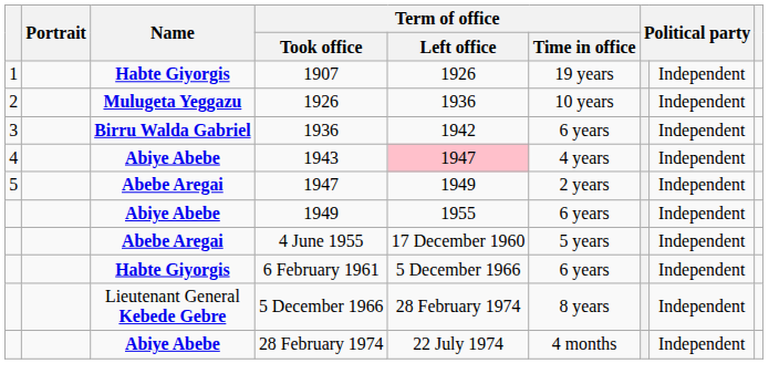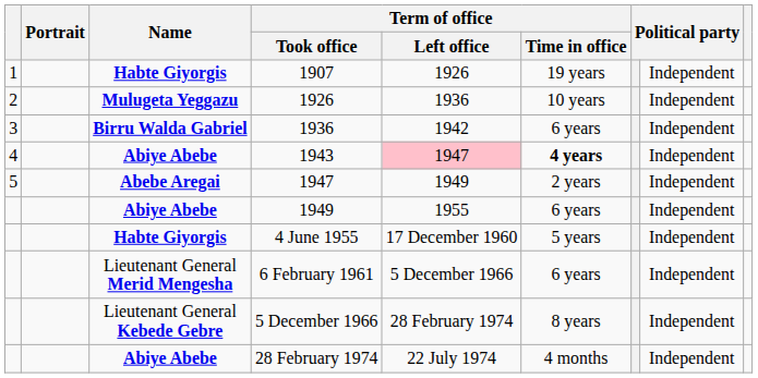 <table class="wikitable" style="text-align:center">
 <tr>
 <th rowspan="2"></th>
 <th rowspan="2">Portrait</th>
 <th rowspan="2">Name<br></th>
 <th colspan="3">Term of office</th>
 <th colspan="2" rowspan="2">Political party</th>
 <th rowspan="2"></th>
 </tr>
 <tr>
 <th>Took office</th>
 <th>Left office</th>
 <th>Time in office</th>
 </tr>
 <tr>
 <td>1</td>
 <td></td>
 <td><strong><a href='#'>Habte Giyorgis</a></strong></td>
 <td>1907</td>
 <td>1926</td>
 <td>19 years</td>
 <th></th>
 <td>Independent</td>
 <td></td>
 </tr>
 <tr>
 <td>2</td>
 <td></td>
 <td><strong><a href='#'>Mulugeta Yeggazu</a></strong></td>
 <td>1926</td>
 <td>1936</td>
 <td>10 years</td>
 <th></th>
 <td>Independent</td>
 <td></td>
 </tr>
 <tr>
 <td>3</td>
 <td></td>
 <td><strong><a href='#'>Birru Walda Gabriel</a></strong></td>
 <td>1936</td>
 <td>1942</td>
 <td>6 years</td>
 <th></th>
 <td>Independent</td>
 <td></td>
 </tr>
 <tr>
 <td>4</td>
 <td></td>
 <td><strong><a href='#'>Abiye Abebe</a></strong></td>
 <td>1943</td>
 <td style="background: pink;">1947</td>
-<td>4 years</td>
+<td><strong>4 years</strong></td>
 <th></th>
 <td>Independent</td>
 <td></td>
 </tr>
 <tr>
 <td>5</td>
 <td></td>
 <td><strong><a href='#'>Abebe Aregai</a></strong></td>
 <td>1947</td>
 <td>1949</td>
 <td>2 years</td>
 <th></th>
 <td>Independent</td>
 <td></td>
 </tr>
 <tr>
 <td></td>
 <td></td>
 <td><strong><a href='#'>Abiye Abebe</a></strong></td>
 <td>1949</td>
 <td>1955</td>
 <td>6 years</td>
 <th></th>
 <td>Independent</td>
 <td></td>
 </tr>
 <tr>
 <td></td>
 <td></td>
-<td><strong><a href='#'>Abebe Aregai</a></strong></td>
+<td><strong><a href='#'>Habte Giyorgis</a></strong></td>
 <td>4 June 1955</td>
 <td>17 December 1960</td>
 <td>5 years</td>
 <th></th>
 <td>Independent</td>
 <td></td>
 </tr>
 <tr>
 <td></td>
 <td></td>
-<td><strong><a href='#'>Habte Giyorgis</a></strong></td>
+<td>Lieutenant General<br><strong><a href='#'>Merid Mengesha</a></strong></td>
 <td>6 February 1961</td>
 <td>5 December 1966</td>
 <td>6 years</td>
 <th></th>
 <td>Independent</td>
 <td></td>
 </tr>
 <tr>
 <td></td>
 <td></td>
 <td>Lieutenant General<br><strong><a href='#'>Kebede Gebre</a></strong></td>
 <td>5 December 1966</td>
 <td>28 February 1974</td>
 <td>8 years</td>
 <th></th>
 <td>Independent</td>
 <td></td>
 </tr>
 <tr>
 <td></td>
 <td></td>
 <td><strong><a href='#'>Abiye Abebe</a></strong></td>
 <td>28 February 1974</td>
 <td>22 July 1974</td>
 <td>4 months</td>
 <th></th>
 <td>Independent</td>
 <td></td>
 </tr>
 </table>
